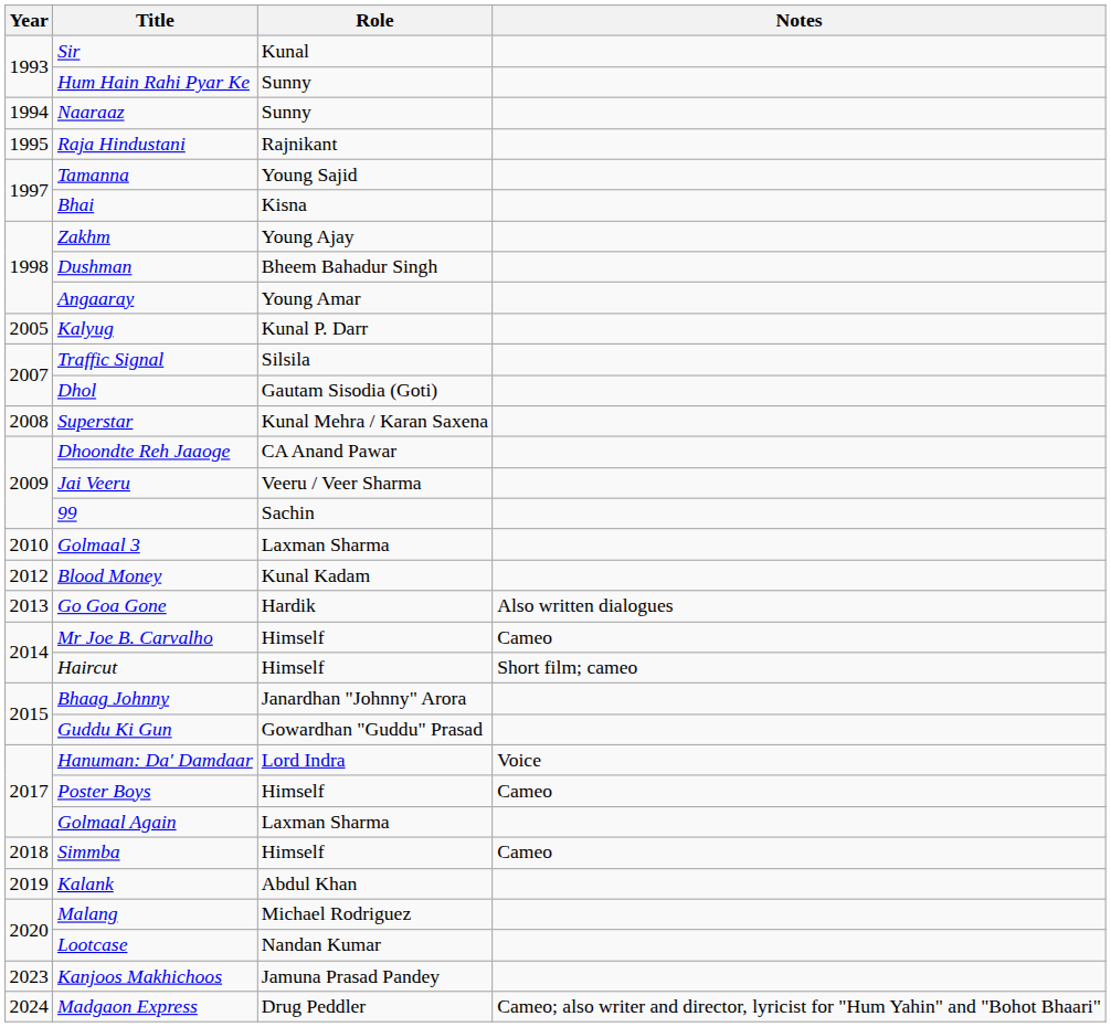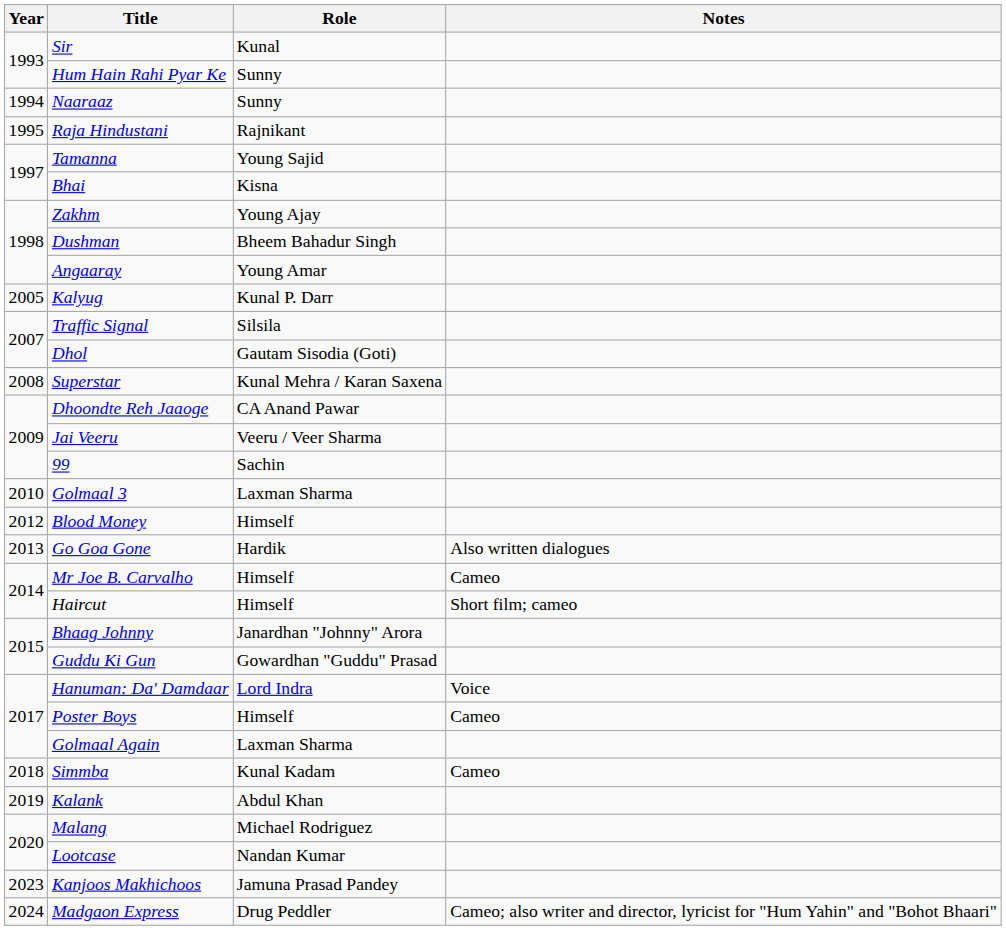 <table class="wikitable sortable ">
 <tr>
 <th>Year</th>
 <th>Title</th>
 <th>Role</th>
 <th>Notes</th>
 </tr>
 <tr>
 <td style="text-align:center;" rowspan="2">1993</td>
 <td><em><a href='#'>Sir</a></em></td>
 <td>Kunal</td>
 <td></td>
 </tr>
 <tr>
 <td><em><a href='#'>Hum Hain Rahi Pyar Ke</a></em></td>
 <td>Sunny</td>
 <td></td>
 </tr>
 <tr>
 <td style="text-align:center;">1994</td>
 <td><em><a href='#'>Naaraaz</a></em></td>
 <td>Sunny</td>
 <td></td>
 </tr>
 <tr>
 <td style="text-align:center;">1995</td>
 <td><em><a href='#'>Raja Hindustani</a></em></td>
 <td>Rajnikant</td>
 <td></td>
 </tr>
 <tr>
 <td style="text-align:center;" rowspan="2">1997</td>
 <td><em><a href='#'>Tamanna</a></em></td>
 <td>Young Sajid</td>
 <td></td>
 </tr>
 <tr>
 <td><em><a href='#'>Bhai</a></em></td>
 <td>Kisna</td>
 <td></td>
 </tr>
 <tr>
 <td style="text-align:center;" rowspan="3">1998</td>
 <td><em><a href='#'>Zakhm</a></em></td>
 <td>Young Ajay</td>
 <td></td>
 </tr>
 <tr>
 <td><em><a href='#'>Dushman</a></em></td>
 <td>Bheem Bahadur Singh</td>
 <td></td>
 </tr>
 <tr>
 <td><em><a href='#'>Angaaray</a></em></td>
 <td>Young Amar</td>
 <td></td>
 </tr>
 <tr>
 <td style="text-align:center;">2005</td>
 <td><em><a href='#'>Kalyug</a></em></td>
 <td>Kunal P. Darr</td>
 <td></td>
 </tr>
 <tr>
 <td style="text-align:center;" rowspan="2">2007</td>
 <td><em><a href='#'>Traffic Signal</a></em></td>
 <td>Silsila</td>
 <td></td>
 </tr>
 <tr>
 <td><em><a href='#'>Dhol</a></em></td>
 <td>Gautam Sisodia (Goti)</td>
 <td></td>
 </tr>
 <tr>
 <td style="text-align:center;">2008</td>
 <td><em><a href='#'>Superstar</a></em></td>
 <td>Kunal Mehra / Karan Saxena</td>
 <td></td>
 </tr>
 <tr>
 <td style="text-align:center;" rowspan="3">2009</td>
 <td><em><a href='#'>Dhoondte Reh Jaaoge</a></em></td>
 <td>CA Anand Pawar</td>
 <td></td>
 </tr>
 <tr>
 <td><em><a href='#'>Jai Veeru</a></em></td>
 <td>Veeru / Veer Sharma</td>
 <td></td>
 </tr>
 <tr>
 <td><em><a href='#'>99</a></em></td>
 <td>Sachin</td>
 <td></td>
 </tr>
 <tr>
 <td style="text-align:center;">2010</td>
 <td><em><a href='#'>Golmaal 3</a></em></td>
 <td>Laxman Sharma</td>
 <td></td>
 </tr>
 <tr>
 <td style="text-align:center;">2012</td>
 <td><em><a href='#'>Blood Money</a></em></td>
-<td>Kunal Kadam</td>
+<td>Himself</td>
 <td></td>
 </tr>
 <tr>
 <td style="text-align:center;">2013</td>
 <td><em><a href='#'>Go Goa Gone</a></em></td>
 <td>Hardik</td>
 <td>Also written dialogues</td>
 </tr>
 <tr>
 <td style="text-align:center;" rowspan=2>2014</td>
 <td><em><a href='#'>Mr Joe B. Carvalho</a></em></td>
 <td>Himself</td>
 <td>Cameo</td>
 </tr>
 <tr>
 <td><em>Haircut</em></td>
 <td>Himself</td>
 <td>Short film; cameo</td>
 </tr>
 <tr>
 <td style="text-align:center;" rowspan="2">2015</td>
 <td><em><a href='#'>Bhaag Johnny</a></em></td>
 <td>Janardhan "Johnny" Arora</td>
 <td></td>
 </tr>
 <tr>
 <td><em><a href='#'>Guddu Ki Gun</a></em></td>
 <td>Gowardhan "Guddu" Prasad</td>
 <td></td>
 </tr>
 <tr>
 <td style="text-align:center;" rowspan="3">2017</td>
 <td><em><a href='#'>Hanuman: Da' Damdaar</a></em></td>
 <td><a href='#'>Lord Indra</a></td>
 <td>Voice</td>
 </tr>
 <tr>
 <td><em><a href='#'>Poster Boys</a></em></td>
 <td>Himself</td>
 <td>Cameo</td>
 </tr>
 <tr>
 <td><em><a href='#'>Golmaal Again</a></em></td>
 <td>Laxman Sharma</td>
 <td></td>
 </tr>
 <tr>
 <td style="text-align:center;">2018</td>
 <td><em><a href='#'>Simmba</a></em></td>
-<td>Himself</td>
+<td>Kunal Kadam</td>
 <td>Cameo</td>
 </tr>
 <tr>
 <td style="text-align:center;">2019</td>
 <td><em><a href='#'>Kalank</a></em></td>
 <td>Abdul Khan</td>
 <td></td>
 </tr>
 <tr>
 <td style="text-align:center;" rowspan="2">2020</td>
 <td><em><a href='#'>Malang</a></em></td>
 <td>Michael Rodriguez</td>
 <td></td>
 </tr>
 <tr>
 <td><em><a href='#'>Lootcase</a></em></td>
 <td>Nandan Kumar</td>
 <td></td>
 </tr>
 <tr>
 <td style="text-align:center;">2023</td>
 <td><em><a href='#'>Kanjoos Makhichoos</a></em></td>
 <td>Jamuna Prasad Pandey</td>
 <td></td>
 </tr>
 <tr>
 <td style="text-align:center;">2024</td>
 <td><em><a href='#'>Madgaon Express</a></em></td>
 <td>Drug Peddler</td>
 <td>Cameo; also writer and director, lyricist for "Hum Yahin" and "Bohot Bhaari"</td>
 </tr>
 </table>
